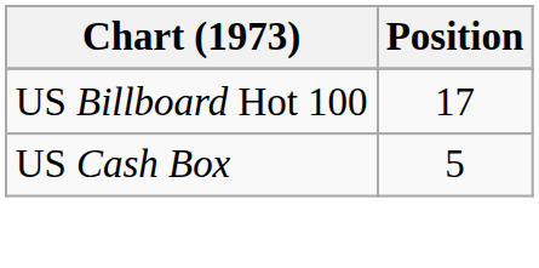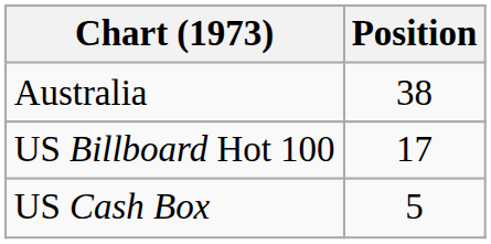 <table class="wikitable sortable">
 <tr>
 <th align="left">Chart (1973)</th>
 <th style="text-align:center;">Position</th>
+</tr>
+<tr>
+<td>Australia</td>
+<td style="text-align:center;">38</td>
 </tr>
 <tr>
 </tr>
 <tr>
 <td>US <em>Billboard</em> Hot 100</td>
 <td style="text-align:center;">17</td>
 </tr>
 <tr>
 <td>US <em>Cash Box</em></td>
 <td style="text-align:center;">5</td>
 </tr>
 </table>
